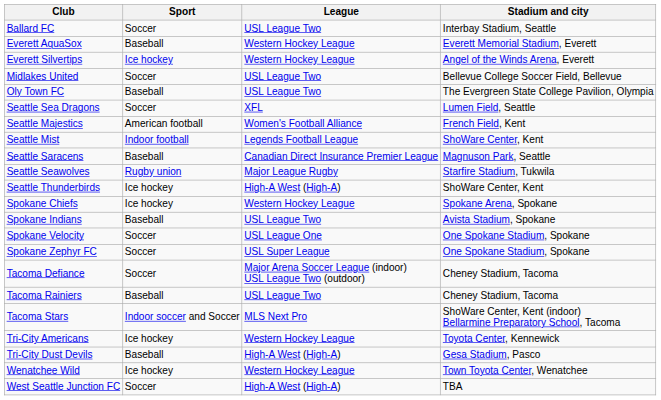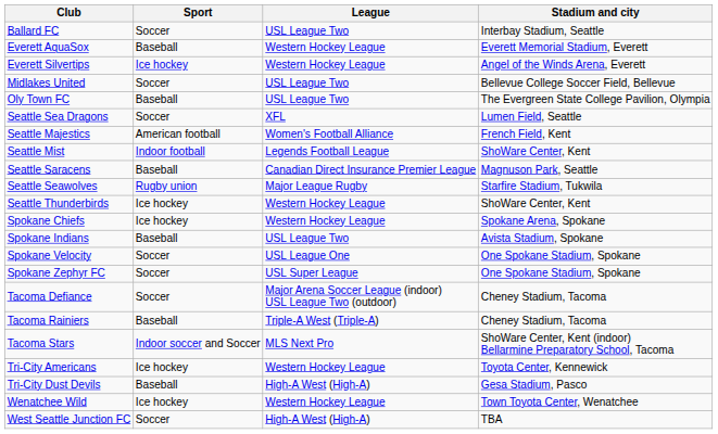 <table class="wikitable sortable">
 <tr>
 <th>Club</th>
 <th>Sport</th>
 <th>League</th>
 <th>Stadium and city</th>
 </tr>
 <tr>
 <td><a href='#'>Ballard FC</a></td>
 <td>Soccer</td>
 <td><a href='#'>USL League Two</a></td>
 <td>Interbay Stadium, Seattle</td>
 </tr>
 <tr>
 <td><a href='#'>Everett AquaSox</a></td>
 <td>Baseball</td>
 <td><a href='#'>Western Hockey League</a></td>
 <td><a href='#'>Everett Memorial Stadium</a>, Everett</td>
 </tr>
 <tr>
 <td><a href='#'>Everett Silvertips</a></td>
 <td><a href='#'>Ice hockey</a></td>
 <td><a href='#'>Western Hockey League</a></td>
 <td><a href='#'>Angel of the Winds Arena</a>, Everett</td>
 </tr>
 <tr>
 <td><a href='#'>Midlakes United</a></td>
 <td>Soccer</td>
 <td><a href='#'>USL League Two</a></td>
 <td>Bellevue College Soccer Field, Bellevue</td>
 </tr>
 <tr>
 <td><a href='#'>Oly Town FC</a></td>
 <td>Baseball</td>
 <td><a href='#'>USL League Two</a></td>
 <td>The Evergreen State College Pavilion, Olympia</td>
 </tr>
 <tr>
 <td><a href='#'>Seattle Sea Dragons</a></td>
 <td>Soccer</td>
 <td><a href='#'>XFL</a></td>
 <td><a href='#'>Lumen Field</a>, Seattle</td>
 </tr>
 <tr>
 <td><a href='#'>Seattle Majestics</a></td>
 <td>American football</td>
 <td><a href='#'>Women's Football Alliance</a></td>
 <td><a href='#'>French Field</a>, Kent</td>
 </tr>
 <tr>
 <td><a href='#'>Seattle Mist</a></td>
 <td><a href='#'>Indoor football</a></td>
 <td><a href='#'>Legends Football League</a></td>
 <td><a href='#'>ShoWare Center</a>, Kent</td>
 </tr>
 <tr>
 <td><a href='#'>Seattle Saracens</a></td>
 <td>Baseball</td>
 <td><a href='#'>Canadian Direct Insurance Premier League</a></td>
 <td><a href='#'>Magnuson Park</a>, Seattle</td>
 </tr>
 <tr>
 <td><a href='#'>Seattle Seawolves</a></td>
 <td><a href='#'>Rugby union</a></td>
 <td><a href='#'>Major League Rugby</a></td>
 <td><a href='#'>Starfire Stadium</a>, Tukwila</td>
 </tr>
 <tr>
 <td><a href='#'>Seattle Thunderbirds</a></td>
 <td>Ice hockey</td>
-<td><a href='#'>High-A West</a> (<a href='#'>High-A</a>)</td>
+<td><a href='#'>Western Hockey League</a></td>
 <td>ShoWare Center, Kent</td>
 </tr>
 <tr>
 <td><a href='#'>Spokane Chiefs</a></td>
 <td>Ice hockey</td>
 <td><a href='#'>Western Hockey League</a></td>
 <td><a href='#'>Spokane Arena</a>, Spokane</td>
 </tr>
 <tr>
 <td><a href='#'>Spokane Indians</a></td>
 <td>Baseball</td>
 <td><a href='#'>USL League Two</a></td>
 <td><a href='#'>Avista Stadium</a>, Spokane</td>
 </tr>
 <tr>
 <td><a href='#'>Spokane Velocity</a></td>
 <td>Soccer</td>
 <td><a href='#'>USL League One</a></td>
 <td><a href='#'>One Spokane Stadium</a>, Spokane</td>
 </tr>
 <tr>
 <td><a href='#'>Spokane Zephyr FC</a></td>
 <td>Soccer</td>
 <td><a href='#'>USL Super League</a></td>
 <td><a href='#'>One Spokane Stadium</a>, Spokane</td>
 </tr>
 <tr>
 <td><a href='#'>Tacoma Defiance</a></td>
 <td>Soccer</td>
 <td><a href='#'>Major Arena Soccer League</a> (indoor)<br><a href='#'>USL League Two</a> (outdoor)</td>
 <td>Cheney Stadium, Tacoma</td>
 </tr>
 <tr>
 <td><a href='#'>Tacoma Rainiers</a></td>
 <td>Baseball</td>
-<td><a href='#'>USL League Two</a></td>
+<td><a href='#'>Triple-A West</a> (<a href='#'>Triple-A</a>)</td>
 <td>Cheney Stadium, Tacoma</td>
 </tr>
 <tr>
 <td><a href='#'>Tacoma Stars</a></td>
 <td><a href='#'>Indoor soccer</a> and Soccer</td>
 <td><a href='#'>MLS Next Pro</a></td>
 <td>ShoWare Center, Kent (indoor)<br><a href='#'>Bellarmine Preparatory School</a>, Tacoma</td>
 </tr>
 <tr>
 <td><a href='#'>Tri-City Americans</a></td>
 <td>Ice hockey</td>
 <td><a href='#'>Western Hockey League</a></td>
 <td><a href='#'>Toyota Center</a>, Kennewick</td>
 </tr>
 <tr>
 <td><a href='#'>Tri-City Dust Devils</a></td>
 <td>Baseball</td>
 <td><a href='#'>High-A West</a> (<a href='#'>High-A</a>)</td>
 <td><a href='#'>Gesa Stadium</a>, Pasco</td>
 </tr>
 <tr>
 <td><a href='#'>Wenatchee Wild</a></td>
 <td>Ice hockey</td>
 <td><a href='#'>Western Hockey League</a></td>
 <td><a href='#'>Town Toyota Center</a>, Wenatchee</td>
 </tr>
 <tr>
 <td><a href='#'>West Seattle Junction FC</a></td>
 <td>Soccer</td>
 <td><a href='#'>High-A West</a> (<a href='#'>High-A</a>)</td>
 <td>TBA</td>
 </tr>
 </table>
